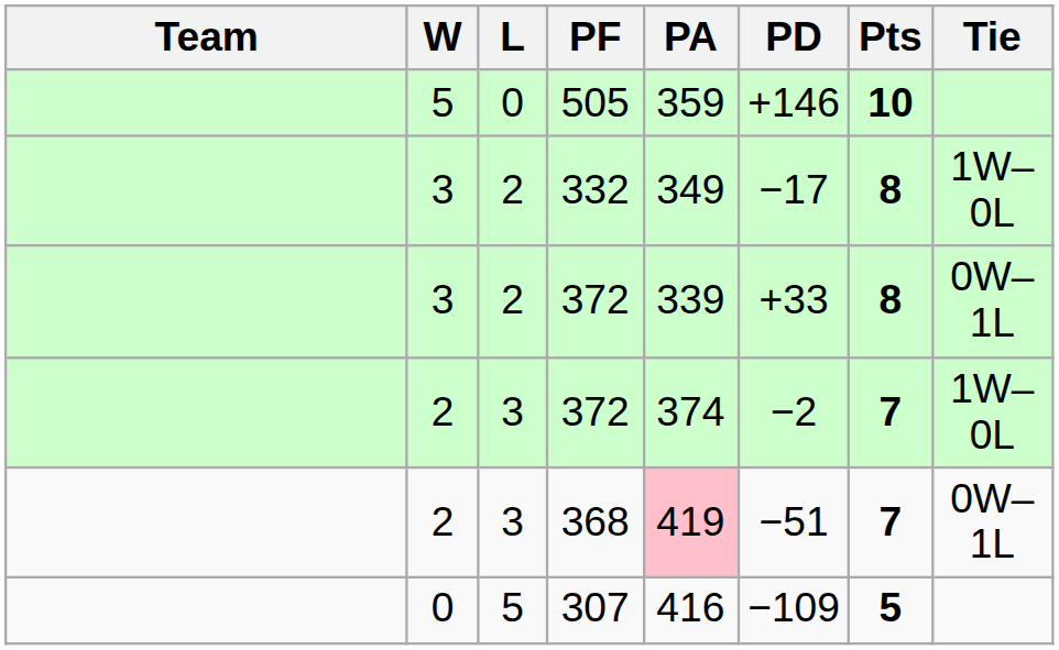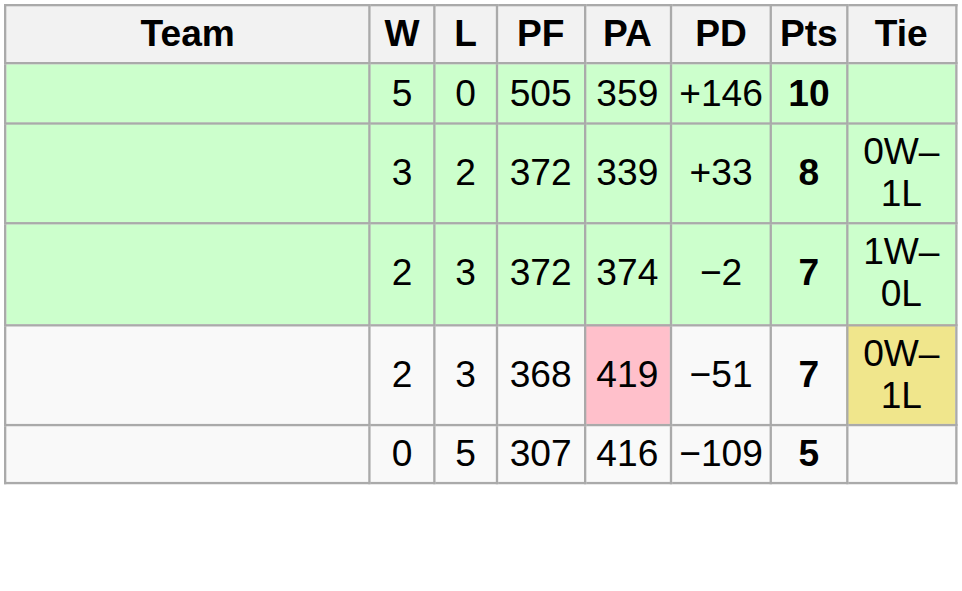 <table class="wikitable" style="text-align:center;">
 <tr>
 <th width=150>Team</th>
 <th width=20>W</th>
 <th width=20>L</th>
 <th width=30>PF</th>
 <th width=30>PA</th>
 <th width=30>PD</th>
 <th width=20>Pts</th>
 <th width=40>Tie</th>
 </tr>
 <tr bgcolor="#ccffcc">
 <td align=left></td>
 <td>5</td>
 <td>0</td>
 <td>505</td>
 <td>359</td>
 <td>+146</td>
 <td><strong>10</strong></td>
 <td></td>
-</tr>
-<tr bgcolor="#ccffcc">
-<td align=left></td>
-<td>3</td>
-<td>2</td>
-<td>332</td>
-<td>349</td>
-<td>−17</td>
-<td><strong>8</strong></td>
-<td>1W–0L</td>
 </tr>
 <tr bgcolor="#ccffcc">
 <td align=left></td>
 <td>3</td>
 <td>2</td>
 <td>372</td>
 <td>339</td>
 <td>+33</td>
 <td><strong>8</strong></td>
 <td>0W–1L</td>
 </tr>
 <tr bgcolor="#ccffcc">
 <td align=left></td>
 <td>2</td>
 <td>3</td>
 <td>372</td>
 <td>374</td>
 <td>−2</td>
 <td><strong>7</strong></td>
 <td>1W–0L</td>
 </tr>
 <tr>
 <td align=left></td>
 <td>2</td>
 <td>3</td>
 <td>368</td>
 <td style="background: pink;">419</td>
 <td>−51</td>
 <td><strong>7</strong></td>
-<td>0W–1L</td>
+<td style="background: khaki;">0W–1L</td>
 </tr>
 <tr>
 <td align=left></td>
 <td>0</td>
 <td>5</td>
 <td>307</td>
 <td>416</td>
 <td>−109</td>
 <td><strong>5</strong></td>
 <td></td>
 </tr>
 </table>
